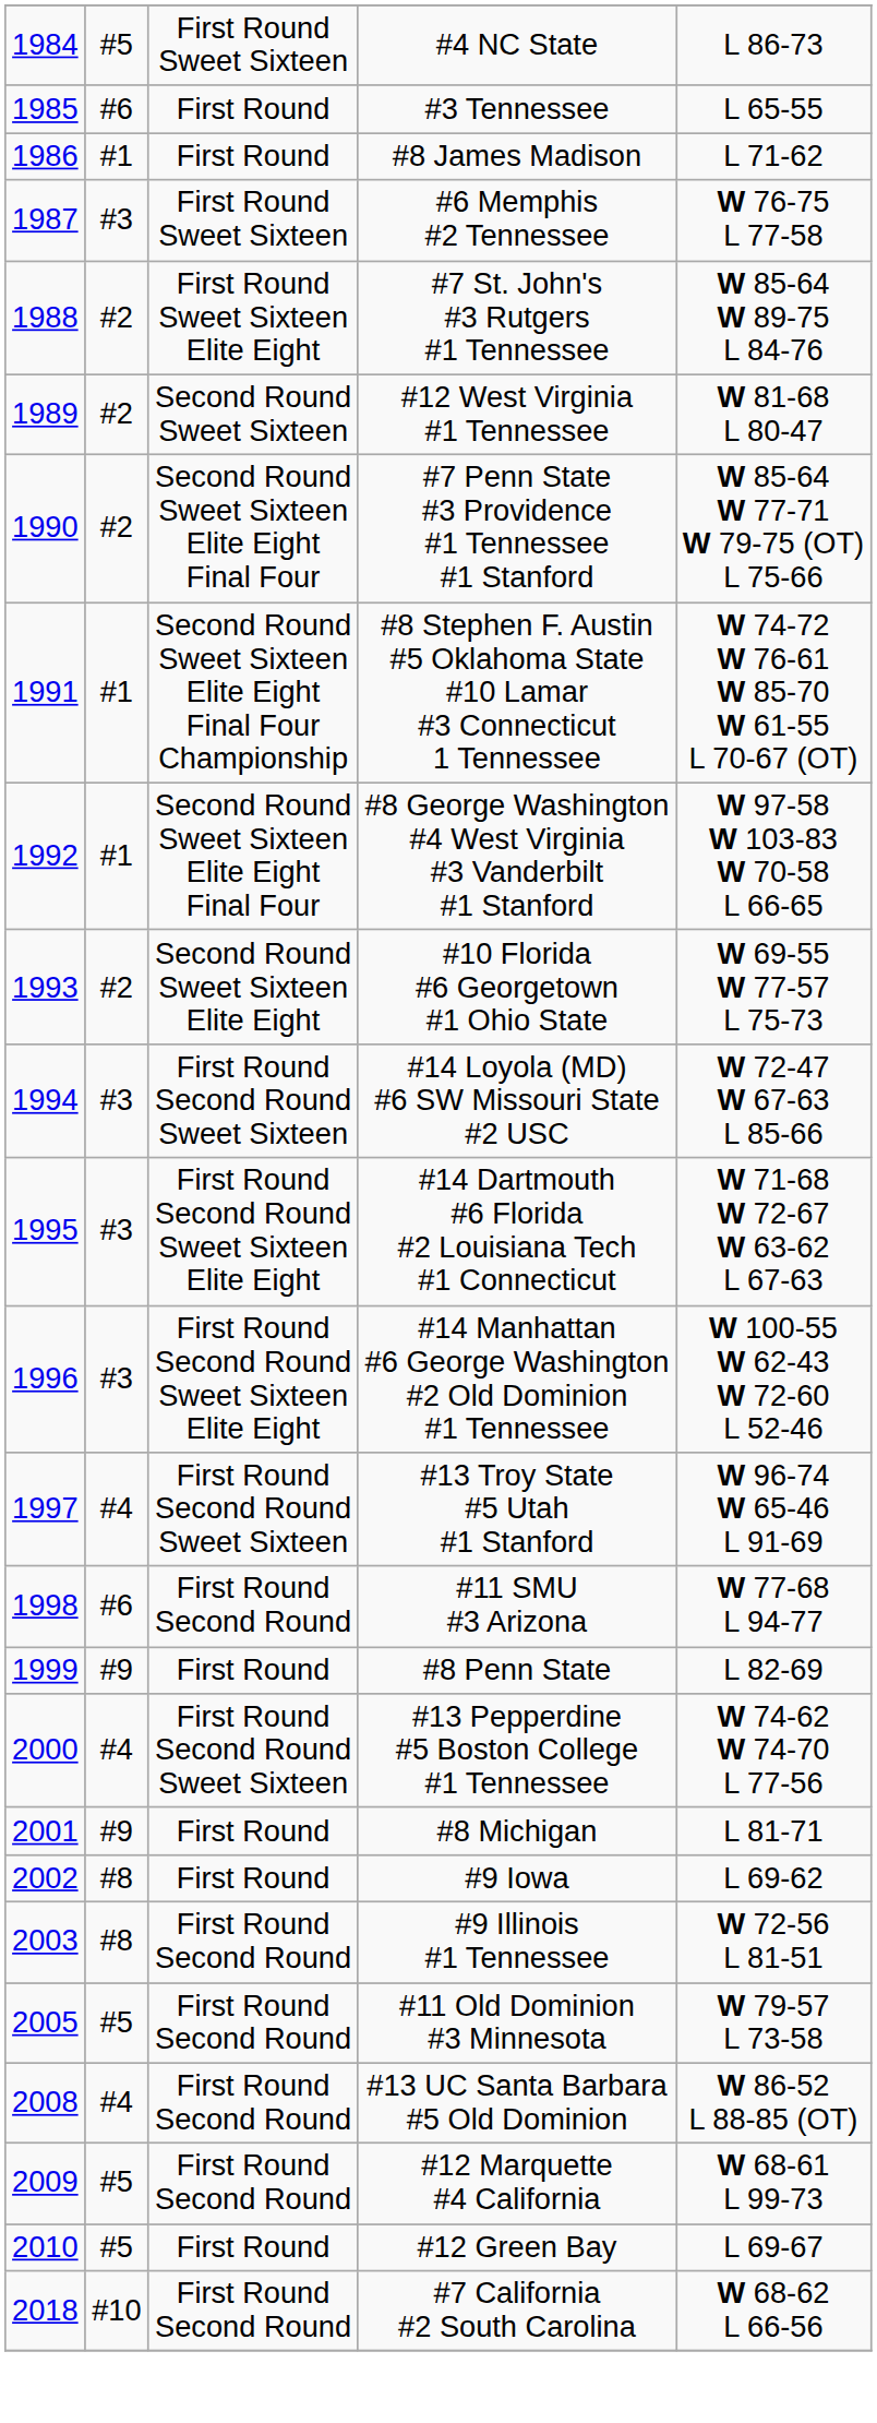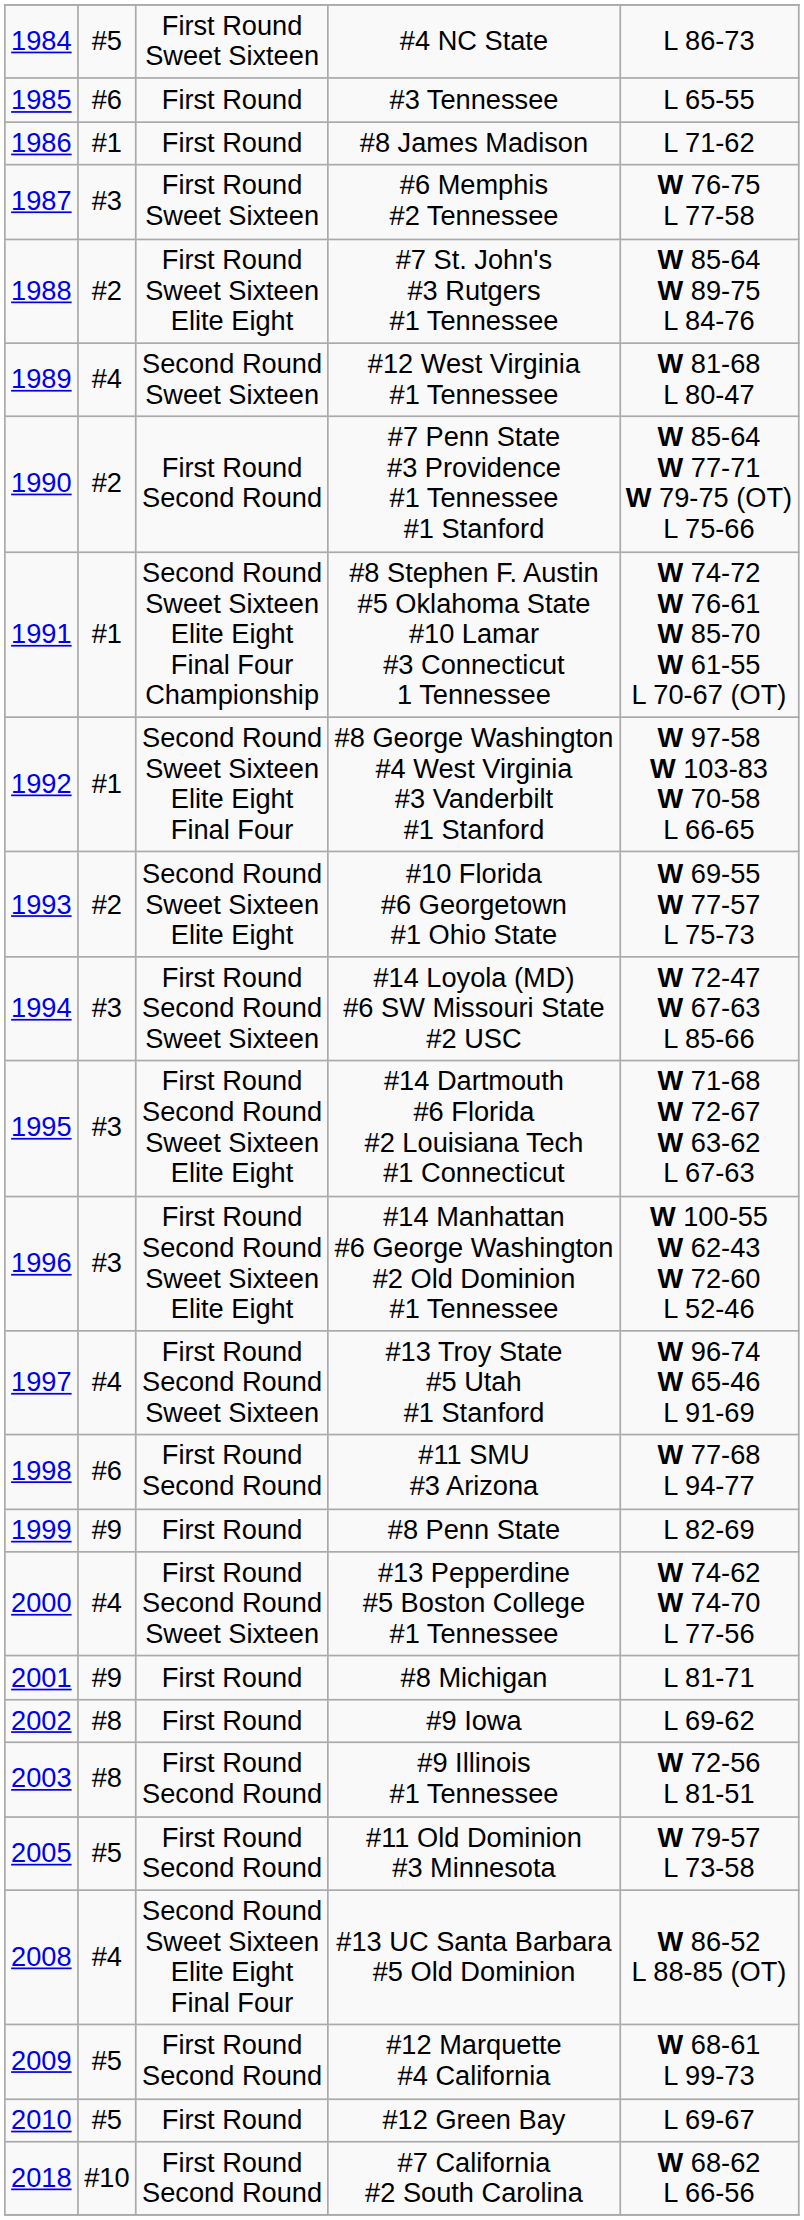 <table class="wikitable" style="text-align:center">
 <tr>
 </tr>
 <tr>
 <td rowspan=1><a href='#'>1984</a></td>
 <td>#5</td>
 <td>First Round<br>Sweet Sixteen</td>
 <td>#4 NC State</td>
 <td>L 86-73</td>
 </tr>
 <tr style="text-align:center;">
 <td rowspan=1><a href='#'>1985</a></td>
 <td>#6</td>
 <td>First Round</td>
 <td>#3 Tennessee</td>
 <td>L 65-55</td>
 </tr>
 <tr style="text-align:center;">
 <td rowspan=1><a href='#'>1986</a></td>
 <td>#1</td>
 <td>First Round</td>
 <td>#8 James Madison</td>
 <td>L 71-62</td>
 </tr>
 <tr style="text-align:center;">
 <td rowspan=1><a href='#'>1987</a></td>
 <td>#3</td>
 <td>First Round<br>Sweet Sixteen</td>
 <td>#6 Memphis<br>#2 Tennessee</td>
 <td><strong>W</strong> 76-75<br>L 77-58</td>
 </tr>
 <tr style="text-align:center;">
 <td rowspan=1><a href='#'>1988</a></td>
 <td>#2</td>
 <td>First Round<br>Sweet Sixteen<br>Elite Eight</td>
 <td>#7 St. John's<br>#3 Rutgers<br>#1 Tennessee</td>
 <td><strong>W</strong> 85-64<br><strong>W</strong> 89-75<br>L 84-76</td>
 </tr>
 <tr style="text-align:center;">
 <td rowspan=1><a href='#'>1989</a></td>
-<td>#2</td>
+<td>#4</td>
 <td>Second Round<br>Sweet Sixteen</td>
 <td>#12 West Virginia<br>#1 Tennessee</td>
 <td><strong>W</strong> 81-68<br>L 80-47</td>
 </tr>
 <tr style="text-align:center;">
 <td rowspan=1><a href='#'>1990</a></td>
 <td>#2</td>
-<td>Second Round<br>Sweet Sixteen<br>Elite Eight<br>Final Four</td>
+<td>First Round<br>Second Round</td>
 <td>#7 Penn State<br>#3 Providence<br>#1 Tennessee<br>#1 Stanford</td>
 <td><strong>W</strong> 85-64<br><strong>W</strong> 77-71<br><strong>W</strong> 79-75 (OT)<br>L 75-66</td>
 </tr>
 <tr style="text-align:center;">
 <td rowspan=1><a href='#'>1991</a></td>
 <td>#1</td>
 <td>Second Round<br>Sweet Sixteen<br>Elite Eight<br>Final Four<br>Championship</td>
 <td>#8 Stephen F. Austin<br>#5 Oklahoma State<br>#10 Lamar<br>#3 Connecticut<br>1 Tennessee</td>
 <td><strong>W</strong> 74-72<br><strong>W</strong> 76-61<br><strong>W</strong> 85-70<br><strong>W</strong> 61-55<br>L 70-67 (OT)</td>
 </tr>
 <tr style="text-align:center;">
 <td rowspan=1><a href='#'>1992</a></td>
 <td>#1</td>
 <td>Second Round<br>Sweet Sixteen<br>Elite Eight<br>Final Four</td>
 <td>#8 George Washington<br>#4 West Virginia<br>#3 Vanderbilt<br>#1 Stanford</td>
 <td><strong>W</strong> 97-58<br><strong>W</strong> 103-83<br><strong>W</strong> 70-58<br>L 66-65</td>
 </tr>
 <tr style="text-align:center;">
 <td rowspan=1><a href='#'>1993</a></td>
 <td>#2</td>
 <td>Second Round<br>Sweet Sixteen<br>Elite Eight</td>
 <td>#10 Florida<br>#6 Georgetown<br>#1 Ohio State</td>
 <td><strong>W</strong> 69-55<br><strong>W</strong> 77-57<br>L 75-73</td>
 </tr>
 <tr style="text-align:center;">
 <td rowspan=1><a href='#'>1994</a></td>
 <td>#3</td>
 <td>First Round<br>Second Round<br>Sweet Sixteen</td>
 <td>#14 Loyola (MD)<br>#6 SW Missouri State<br>#2 USC</td>
 <td><strong>W</strong> 72-47<br><strong>W</strong> 67-63<br>L 85-66</td>
 </tr>
 <tr style="text-align:center;">
 <td rowspan=1><a href='#'>1995</a></td>
 <td>#3</td>
 <td>First Round<br>Second Round<br>Sweet Sixteen<br>Elite Eight</td>
 <td>#14 Dartmouth<br>#6 Florida<br>#2 Louisiana Tech<br>#1 Connecticut</td>
 <td><strong>W</strong> 71-68<br><strong>W</strong> 72-67<br><strong>W</strong> 63-62<br>L 67-63</td>
 </tr>
 <tr style="text-align:center;">
 <td rowspan=1><a href='#'>1996</a></td>
 <td>#3</td>
 <td>First Round<br>Second Round<br>Sweet Sixteen<br>Elite Eight</td>
 <td>#14 Manhattan<br>#6 George Washington<br>#2 Old Dominion<br>#1 Tennessee</td>
 <td><strong>W</strong> 100-55<br><strong>W</strong> 62-43<br><strong>W</strong> 72-60<br>L 52-46</td>
 </tr>
 <tr style="text-align:center;">
 <td rowspan=1><a href='#'>1997</a></td>
 <td>#4</td>
 <td>First Round<br>Second Round<br>Sweet Sixteen</td>
 <td>#13 Troy State<br>#5 Utah<br>#1 Stanford</td>
 <td><strong>W</strong> 96-74<br><strong>W</strong> 65-46<br>L 91-69</td>
 </tr>
 <tr style="text-align:center;">
 <td rowspan=1><a href='#'>1998</a></td>
 <td>#6</td>
 <td>First Round<br>Second Round</td>
 <td>#11 SMU<br>#3 Arizona</td>
 <td><strong>W</strong> 77-68<br>L 94-77</td>
 </tr>
 <tr style="text-align:center;">
 <td rowspan=1><a href='#'>1999</a></td>
 <td>#9</td>
 <td>First Round</td>
 <td>#8 Penn State</td>
 <td>L 82-69</td>
 </tr>
 <tr style="text-align:center;">
 <td rowspan=1><a href='#'>2000</a></td>
 <td>#4</td>
 <td>First Round<br>Second Round<br>Sweet Sixteen</td>
 <td>#13 Pepperdine<br>#5 Boston College<br>#1 Tennessee</td>
 <td><strong>W</strong> 74-62<br><strong>W</strong> 74-70<br>L 77-56</td>
 </tr>
 <tr style="text-align:center;">
 <td rowspan=1><a href='#'>2001</a></td>
 <td>#9</td>
 <td>First Round</td>
 <td>#8 Michigan</td>
 <td>L 81-71</td>
 </tr>
 <tr style="text-align:center;">
 <td rowspan=1><a href='#'>2002</a></td>
 <td>#8</td>
 <td>First Round</td>
 <td>#9 Iowa</td>
 <td>L 69-62</td>
 </tr>
 <tr style="text-align:center;">
 <td rowspan=1><a href='#'>2003</a></td>
 <td>#8</td>
 <td>First Round<br>Second Round</td>
 <td>#9 Illinois<br>#1 Tennessee</td>
 <td><strong>W</strong> 72-56<br>L 81-51</td>
 </tr>
 <tr style="text-align:center;">
 <td rowspan=1><a href='#'>2005</a></td>
 <td>#5</td>
 <td>First Round<br>Second Round</td>
 <td>#11 Old Dominion<br>#3 Minnesota</td>
 <td><strong>W</strong> 79-57<br>L 73-58</td>
 </tr>
 <tr style="text-align:center;">
 <td rowspan=1><a href='#'>2008</a></td>
 <td>#4</td>
-<td>First Round<br>Second Round</td>
+<td>Second Round<br>Sweet Sixteen<br>Elite Eight<br>Final Four</td>
 <td>#13 UC Santa Barbara<br>#5 Old Dominion</td>
 <td><strong>W</strong> 86-52<br>L 88-85 (OT)</td>
 </tr>
 <tr style="text-align:center;">
 <td rowspan=1><a href='#'>2009</a></td>
 <td>#5</td>
 <td>First Round<br>Second Round</td>
 <td>#12 Marquette<br>#4 California</td>
 <td><strong>W</strong> 68-61<br>L 99-73</td>
 </tr>
 <tr style="text-align:center;">
 <td rowspan=1><a href='#'>2010</a></td>
 <td>#5</td>
 <td>First Round</td>
 <td>#12 Green Bay</td>
 <td>L 69-67</td>
 </tr>
 <tr style="text-align:center;">
 <td rowspan=1><a href='#'>2018</a></td>
 <td>#10</td>
 <td>First Round<br>Second Round</td>
 <td>#7 California<br>#2 South Carolina</td>
 <td><strong>W</strong> 68-62<br>L 66-56</td>
 </tr>
 <tr style="text-align:center;">
 </tr>
 </table>
